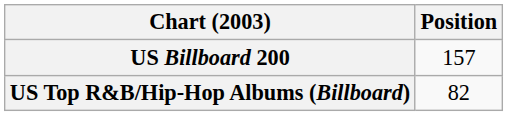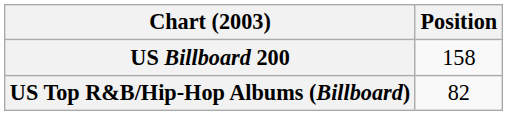 <table class="wikitable sortable plainrowheaders" style="text-align:center">
 <tr>
 <th scope="col">Chart (2003)</th>
 <th scope="col">Position</th>
 </tr>
 <tr>
 <th scope="row">US <em>Billboard</em> 200</th>
-<td>157</td>
+<td>158</td>
 </tr>
 <tr>
 <th scope="row">US Top R&B/Hip-Hop Albums (<em>Billboard</em>)</th>
 <td>82</td>
 </tr>
 </table>
